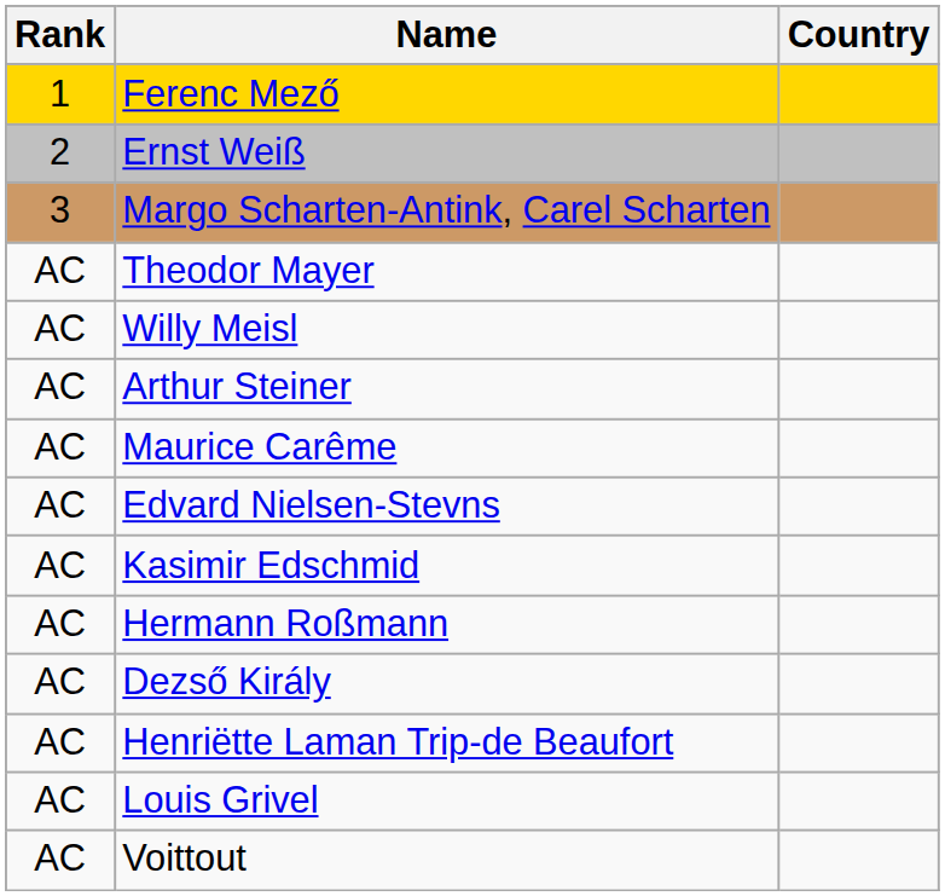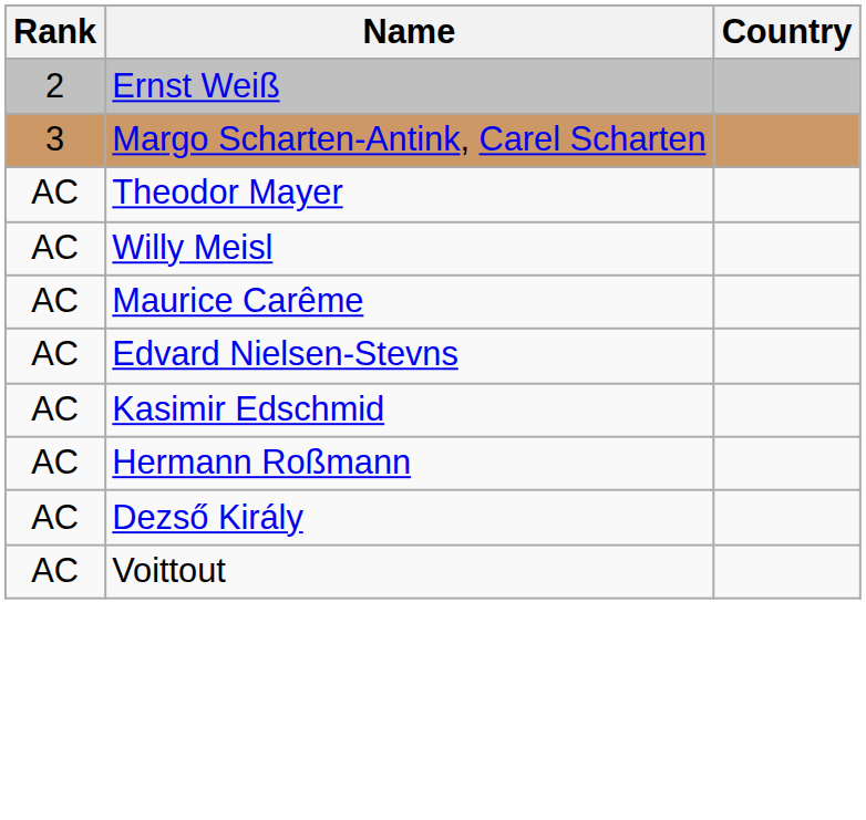 <table class="wikitable sortable" style="text-align:center">
 <tr>
 <th>Rank</th>
 <th>Name</th>
 <th>Country</th>
-</tr>
-<tr bgcolor=gold>
-<td>1</td>
-<td align="left"><a href='#'>Ferenc Mező</a></td>
-<td align="left"></td>
 </tr>
 <tr bgcolor=silver>
 <td>2</td>
 <td align="left"><a href='#'>Ernst Weiß</a></td>
 <td align="left"></td>
 </tr>
 <tr bgcolor=#CC9966>
 <td>3</td>
 <td align="left"><a href='#'>Margo Scharten-Antink</a>, <a href='#'>Carel Scharten</a></td>
 <td align="left"></td>
 </tr>
 <tr>
 <td>AC</td>
 <td align="left"><a href='#'>Theodor Mayer</a></td>
 <td align="left"></td>
 </tr>
 <tr>
 <td>AC</td>
 <td align="left"><a href='#'>Willy Meisl</a></td>
-<td align="left"></td>
-</tr>
-<tr>
-<td>AC</td>
-<td align="left"><a href='#'>Arthur Steiner</a></td>
 <td align="left"></td>
 </tr>
 <tr>
 <td>AC</td>
 <td align="left"><a href='#'>Maurice Carême</a></td>
 <td align="left"></td>
 </tr>
 <tr>
 <td>AC</td>
 <td align="left"><a href='#'>Edvard Nielsen-Stevns</a></td>
 <td align="left"></td>
 </tr>
 <tr>
 <td>AC</td>
 <td align="left"><a href='#'>Kasimir Edschmid</a></td>
 <td align="left"></td>
 </tr>
 <tr>
 <td>AC</td>
 <td align="left"><a href='#'>Hermann Roßmann</a></td>
 <td align="left"></td>
 </tr>
 <tr>
 <td>AC</td>
 <td align="left"><a href='#'>Dezső Király</a></td>
 <td align="left"></td>
 </tr>
 <tr>
 <td>AC</td>
-<td align="left"><a href='#'>Henriëtte Laman Trip-de Beaufort</a></td>
-<td align="left"></td>
-</tr>
-<tr>
-<td>AC</td>
-<td align="left"><a href='#'>Louis Grivel</a></td>
-<td align="left"></td>
-</tr>
-<tr>
-<td>AC</td>
 <td align="left">Voittout</td>
 <td align="left"></td>
 </tr>
 </table>
